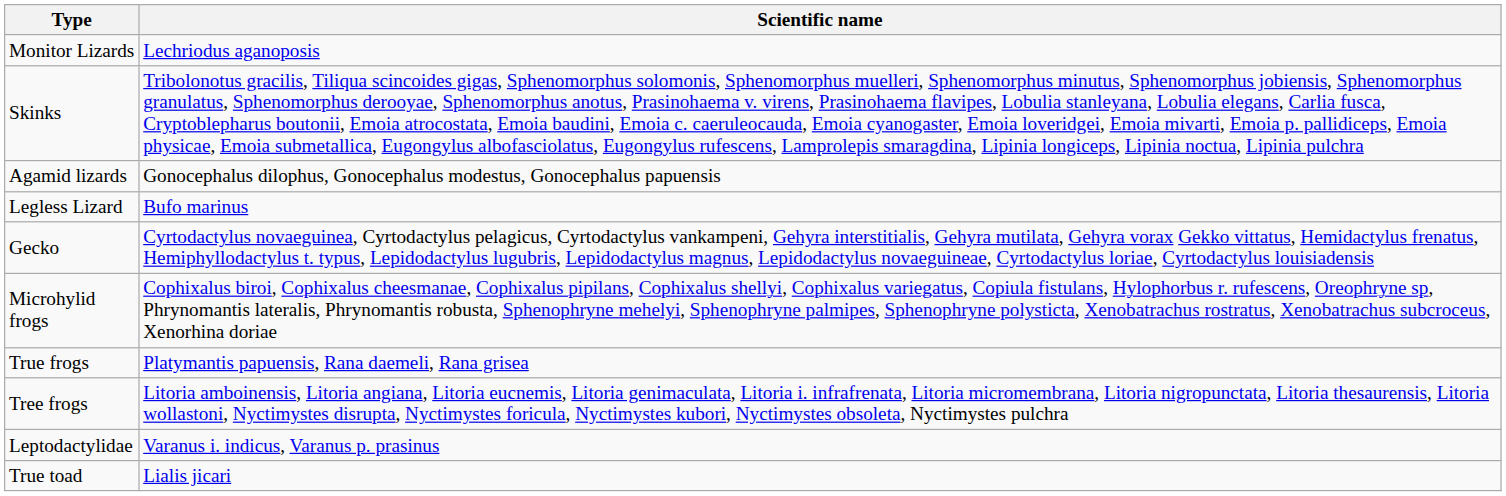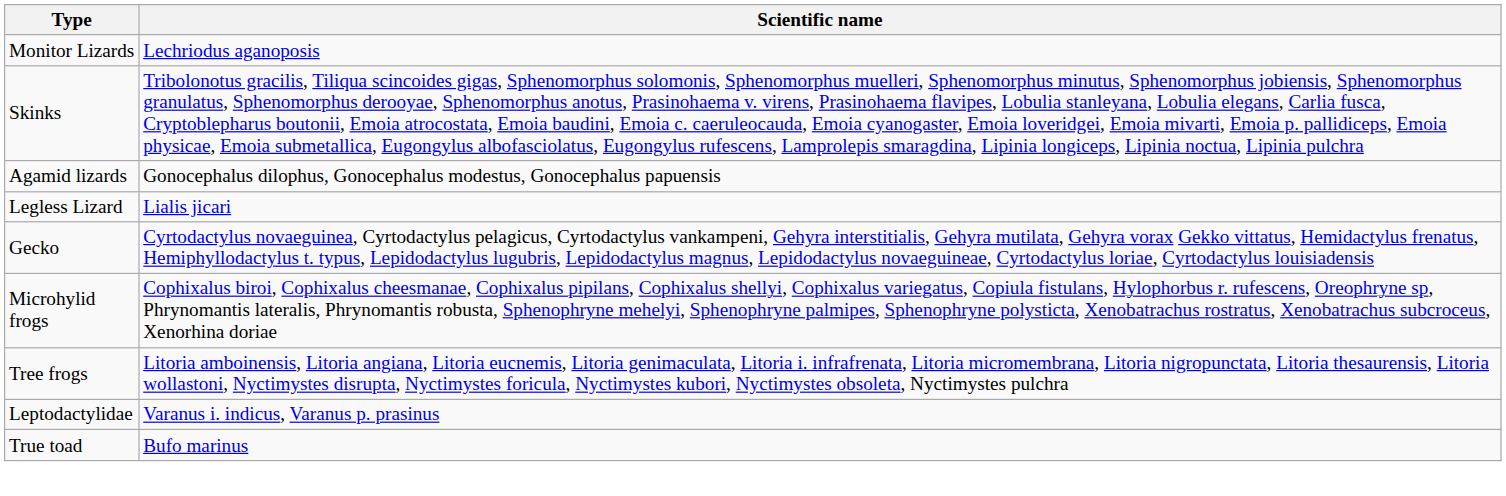 <table class="wikitable mw-collapsible">
 <tr>
 <th>Type</th>
 <th>Scientific name</th>
 </tr>
 <tr>
 <td>Monitor Lizards</td>
 <td><a href='#'>Lechriodus aganoposis</a></td>
 </tr>
 <tr>
 <td>Skinks</td>
 <td><a href='#'>Tribolonotus gracilis</a>, <a href='#'>Tiliqua scincoides gigas</a>, <a href='#'>Sphenomorphus solomonis</a>, <a href='#'>Sphenomorphus muelleri</a>, <a href='#'>Sphenomorphus minutus</a>, <a href='#'>Sphenomorphus jobiensis</a>, <a href='#'>Sphenomorphus granulatus</a>, <a href='#'>Sphenomorphus derooyae</a>, <a href='#'>Sphenomorphus anotus</a>, <a href='#'>Prasinohaema v. virens</a>, <a href='#'>Prasinohaema flavipes</a>, <a href='#'>Lobulia stanleyana</a>, <a href='#'>Lobulia elegans</a>, <a href='#'>Carlia fusca</a>, <a href='#'>Cryptoblepharus boutonii</a>, <a href='#'>Emoia atrocostata</a>, <a href='#'>Emoia baudini</a>, <a href='#'>Emoia c. caeruleocauda</a>, <a href='#'>Emoia cyanogaster</a>, <a href='#'>Emoia loveridgei</a>, <a href='#'>Emoia mivarti</a>, <a href='#'>Emoia p. pallidiceps</a>, <a href='#'>Emoia physicae</a>, <a href='#'>Emoia submetallica</a>, <a href='#'>Eugongylus albofasciolatus</a>, <a href='#'>Eugongylus rufescens</a>, <a href='#'>Lamprolepis smaragdina</a>, <a href='#'>Lipinia longiceps</a>, <a href='#'>Lipinia noctua</a>, <a href='#'>Lipinia pulchra</a></td>
 </tr>
 <tr>
 <td>Agamid lizards</td>
 <td>Gonocephalus dilophus, Gonocephalus modestus, Gonocephalus papuensis</td>
 </tr>
 <tr>
 <td>Legless Lizard</td>
-<td><a href='#'>Bufo marinus</a></td>
+<td><a href='#'>Lialis jicari</a></td>
 </tr>
 <tr>
 <td>Gecko</td>
 <td><a href='#'>Cyrtodactylus novaeguinea</a>, Cyrtodactylus pelagicus, Cyrtodactylus vankampeni, <a href='#'>Gehyra interstitialis</a>, <a href='#'>Gehyra mutilata</a>, <a href='#'>Gehyra vorax</a> <a href='#'>Gekko vittatus</a>, <a href='#'>Hemidactylus frenatus</a>, <a href='#'>Hemiphyllodactylus t. typus</a>, <a href='#'>Lepidodactylus lugubris</a>, <a href='#'>Lepidodactylus magnus</a>, <a href='#'>Lepidodactylus novaeguineae</a>, <a href='#'>Cyrtodactylus loriae</a>, <a href='#'>Cyrtodactylus louisiadensis</a></td>
 </tr>
 <tr>
 <td>Microhylid frogs</td>
 <td><a href='#'>Cophixalus biroi</a>, <a href='#'>Cophixalus cheesmanae</a>, <a href='#'>Cophixalus pipilans</a>, <a href='#'>Cophixalus shellyi</a>, <a href='#'>Cophixalus variegatus</a>, <a href='#'>Copiula fistulans</a>, <a href='#'>Hylophorbus r. rufescens</a>, <a href='#'>Oreophryne sp</a>, Phrynomantis lateralis, Phrynomantis robusta, <a href='#'>Sphenophryne mehelyi</a>, <a href='#'>Sphenophryne palmipes</a>, <a href='#'>Sphenophryne polysticta</a>, <a href='#'>Xenobatrachus rostratus</a>, <a href='#'>Xenobatrachus subcroceus</a>, Xenorhina doriae</td>
-</tr>
-<tr>
-<td>True frogs</td>
-<td><a href='#'>Platymantis papuensis</a>, <a href='#'>Rana daemeli</a>, <a href='#'>Rana grisea</a></td>
 </tr>
 <tr>
 <td>Tree frogs</td>
 <td><a href='#'>Litoria amboinensis</a>, <a href='#'>Litoria angiana</a>, <a href='#'>Litoria eucnemis</a>, <a href='#'>Litoria genimaculata</a>, <a href='#'>Litoria i. infrafrenata</a>, <a href='#'>Litoria micromembrana</a>, <a href='#'>Litoria nigropunctata</a>, <a href='#'>Litoria thesaurensis</a>, <a href='#'>Litoria wollastoni</a>, <a href='#'>Nyctimystes disrupta</a>, <a href='#'>Nyctimystes foricula</a>, <a href='#'>Nyctimystes kubori</a>, <a href='#'>Nyctimystes obsoleta</a>, Nyctimystes pulchra</td>
 </tr>
 <tr>
 <td>Leptodactylidae</td>
 <td><a href='#'>Varanus i. indicus</a>, <a href='#'>Varanus p. prasinus</a></td>
 </tr>
 <tr>
 <td>True toad</td>
-<td><a href='#'>Lialis jicari</a></td>
+<td><a href='#'>Bufo marinus</a></td>
 </tr>
 </table>
